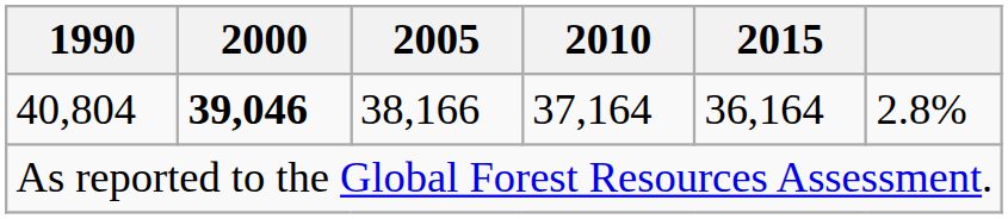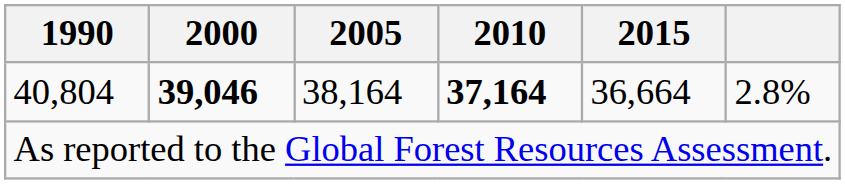 <table class="wikitable">
 <tr>
 <th>1990</th>
 <th>2000</th>
 <th>2005</th>
 <th>2010</th>
 <th>2015</th>
 <th></th>
 </tr>
 <tr>
 <td>40,804</td>
 <td><strong>39,046</strong></td>
-<td>38,166</td>
-<td>37,164</td>
-<td>36,164</td>
+<td>38,164</td>
+<td><strong>37,164</strong></td>
+<td>36,664</td>
 <td>2.8%</td>
 </tr>
 <tr>
 <td colspan="6">As reported to the <a href='#'>Global Forest Resources Assessment</a>.</td>
 </tr>
 </table>
